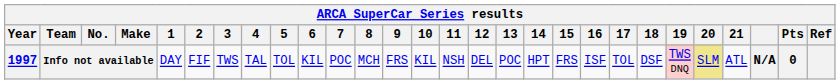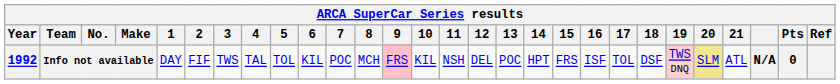 <table class="wikitable" style="text-align:center; font-size:75%">
 <tr>
 <th colspan=28><a href='#'>ARCA SuperCar Series</a> results</th>
 </tr>
 <tr>
 <th>Year</th>
 <th>Team</th>
 <th>No.</th>
 <th>Make</th>
 <th>1</th>
 <th>2</th>
 <th>3</th>
 <th>4</th>
 <th>5</th>
 <th>6</th>
 <th>7</th>
 <th>8</th>
 <th>9</th>
 <th>10</th>
 <th>11</th>
 <th>12</th>
 <th>13</th>
 <th>14</th>
 <th>15</th>
 <th>16</th>
 <th>17</th>
 <th>18</th>
 <th>19</th>
 <th>20</th>
 <th>21</th>
 <th></th>
 <th>Pts</th>
 <th>Ref</th>
 </tr>
 <tr>
-<th><a href='#'>1997</a></th>
+<th><a href='#'>1992</a></th>
 <th colspan=3><small>Info not available</small></th>
 <td><a href='#'>DAY</a></td>
 <td><a href='#'>FIF</a></td>
 <td><a href='#'>TWS</a></td>
 <td><a href='#'>TAL</a></td>
 <td><a href='#'>TOL</a></td>
 <td><a href='#'>KIL</a></td>
 <td><a href='#'>POC</a></td>
 <td><a href='#'>MCH</a></td>
-<td><a href='#'>FRS</a></td>
+<td style="background: pink;"><a href='#'>FRS</a></td>
 <td><a href='#'>KIL</a></td>
 <td><a href='#'>NSH</a></td>
 <td><a href='#'>DEL</a></td>
 <td><a href='#'>POC</a></td>
 <td><a href='#'>HPT</a></td>
 <td><a href='#'>FRS</a></td>
 <td><a href='#'>ISF</a></td>
 <td><a href='#'>TOL</a></td>
 <td><a href='#'>DSF</a></td>
 <td style="background:#FFCFCF;"><a href='#'>TWS</a><br><small>DNQ</small></td>
 <td style="background: khaki;"><a href='#'>SLM</a></td>
 <td><a href='#'>ATL</a></td>
 <th>N/A</th>
 <th>0</th>
 <th></th>
 </tr>
 </table>
